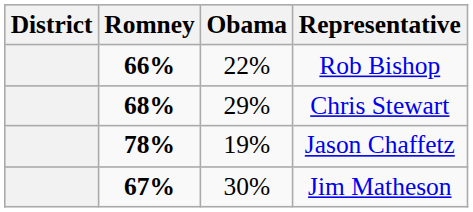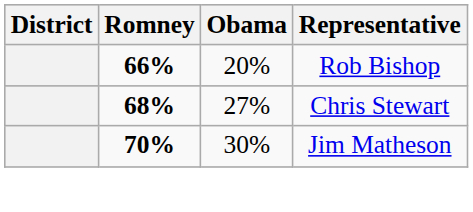 <table class=wikitable>
 <tr>
 <th>District</th>
 <th>Romney</th>
 <th>Obama</th>
 <th>Representative</th>
 </tr>
 <tr align=center>
 <th></th>
 <td><strong>66%</strong></td>
-<td>22%</td>
+<td>20%</td>
 <td><a href='#'>Rob Bishop</a></td>
 </tr>
 <tr align=center>
 <th></th>
 <td><strong>68%</strong></td>
-<td>29%</td>
+<td>27%</td>
 <td><a href='#'>Chris Stewart</a></td>
 </tr>
 <tr align=center>
 <th></th>
-<td><strong>78%</strong></td>
-<td>19%</td>
-<td><a href='#'>Jason Chaffetz</a></td>
-</tr>
-<tr align=center>
-<th></th>
-<td><strong>67%</strong></td>
+<td><strong>70%</strong></td>
 <td>30%</td>
 <td><a href='#'>Jim Matheson</a></td>
 </tr>
 </table>
